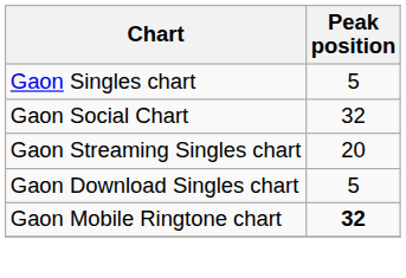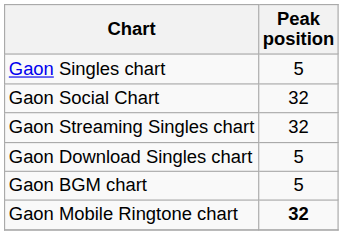 <table class="wikitable sortable">
 <tr>
 <th>Chart</th>
 <th>Peak<br>position</th>
 </tr>
 <tr>
 <td><a href='#'>Gaon</a> Singles chart</td>
 <td align="center">5</td>
 </tr>
 <tr>
 <td>Gaon Social Chart</td>
 <td align="center">32</td>
 </tr>
 <tr>
 <td>Gaon Streaming Singles chart</td>
-<td align="center">20</td>
+<td align="center">32</td>
 </tr>
 <tr>
 <td>Gaon Download Singles chart</td>
+<td align="center">5</td>
+</tr>
+<tr>
+<td>Gaon BGM chart</td>
 <td align="center">5</td>
 </tr>
 <tr>
 <td>Gaon Mobile Ringtone chart</td>
 <td align="center"><strong>32</strong></td>
 </tr>
 <tr>
 </tr>
 </table>
